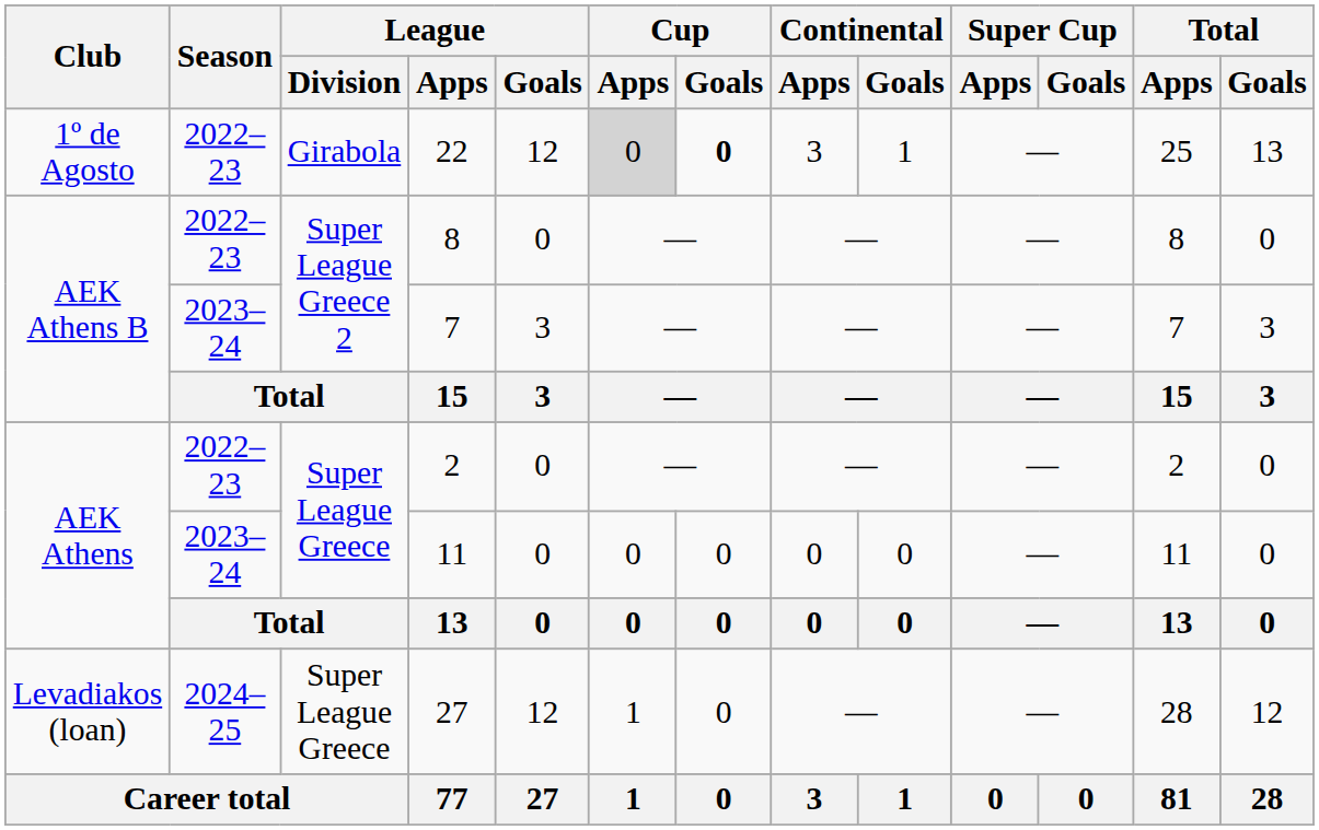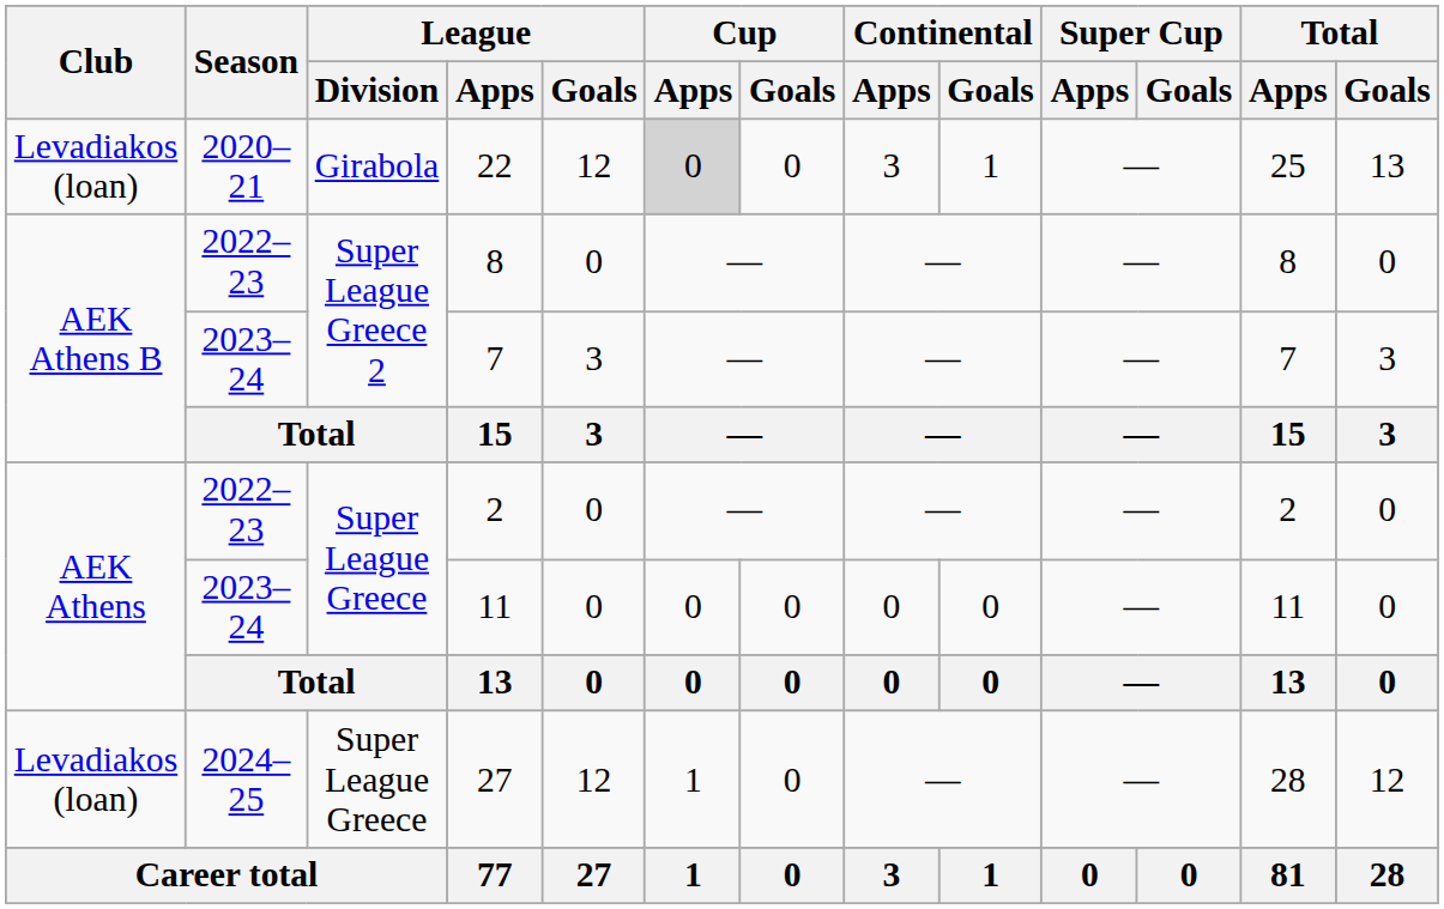 <table class="wikitable" style="text-align:center">
 <tr>
 <th rowspan="2">Club</th>
 <th rowspan="2">Season</th>
 <th colspan="3">League</th>
 <th colspan="2">Cup</th>
 <th colspan="2">Continental</th>
 <th colspan="2">Super Cup</th>
 <th colspan="2">Total</th>
 </tr>
 <tr>
 <th>Division</th>
 <th>Apps</th>
 <th>Goals</th>
 <th>Apps</th>
 <th>Goals</th>
 <th>Apps</th>
 <th>Goals</th>
 <th>Apps</th>
 <th>Goals</th>
 <th>Apps</th>
 <th>Goals</th>
 </tr>
 <tr>
-<td><a href='#'>1º de Agosto</a></td>
-<td><a href='#'>2022–23</a></td>
+<td><a href='#'>Levadiakos</a> (loan)</td>
+<td><a href='#'>2020–21</a></td>
 <td><a href='#'>Girabola</a></td>
 <td>22</td>
 <td>12</td>
 <td style="background: lightgrey;">0</td>
-<td><strong>0</strong></td>
+<td>0</td>
 <td>3</td>
 <td>1</td>
 <td colspan="2">—</td>
 <td>25</td>
 <td>13</td>
 </tr>
 <tr>
 <td rowspan="3"><a href='#'>AEK Athens B</a></td>
 <td><a href='#'>2022–23</a></td>
 <td rowspan="2"><a href='#'>Super League Greece 2</a></td>
 <td>8</td>
 <td>0</td>
 <td colspan="2">—</td>
 <td colspan="2">—</td>
 <td colspan="2">—</td>
 <td>8</td>
 <td>0</td>
 </tr>
 <tr>
 <td><a href='#'>2023–24</a></td>
 <td>7</td>
 <td>3</td>
 <td colspan="2">—</td>
 <td colspan="2">—</td>
 <td colspan="2">—</td>
 <td>7</td>
 <td>3</td>
 </tr>
 <tr>
 <th colspan="2">Total</th>
 <th>15</th>
 <th>3</th>
 <th colspan="2">—</th>
 <th colspan="2">—</th>
 <th colspan="2">—</th>
 <th>15</th>
 <th>3</th>
 </tr>
 <tr>
 <td rowspan="3"><a href='#'>AEK Athens</a></td>
 <td><a href='#'>2022–23</a></td>
 <td rowspan="2"><a href='#'>Super League Greece</a></td>
 <td>2</td>
 <td>0</td>
 <td colspan="2">—</td>
 <td colspan="2">—</td>
 <td colspan="2">—</td>
 <td>2</td>
 <td>0</td>
 </tr>
 <tr>
 <td><a href='#'>2023–24</a></td>
 <td>11</td>
 <td>0</td>
 <td>0</td>
 <td>0</td>
 <td>0</td>
 <td>0</td>
 <td colspan="2">—</td>
 <td>11</td>
 <td>0</td>
 </tr>
 <tr>
 <th colspan="2">Total</th>
 <th>13</th>
 <th>0</th>
 <th>0</th>
 <th>0</th>
 <th>0</th>
 <th>0</th>
 <th colspan="2">—</th>
 <th>13</th>
 <th>0</th>
 </tr>
 <tr>
 <td><a href='#'>Levadiakos</a> (loan)</td>
 <td><a href='#'>2024–25</a></td>
 <td>Super League Greece</td>
 <td>27</td>
 <td>12</td>
 <td>1</td>
 <td>0</td>
 <td colspan="2">—</td>
 <td colspan="2">—</td>
 <td>28</td>
 <td>12</td>
 </tr>
 <tr>
 <th colspan="3">Career total</th>
 <th>77</th>
 <th>27</th>
 <th>1</th>
 <th>0</th>
 <th>3</th>
 <th>1</th>
 <th>0</th>
 <th>0</th>
 <th>81</th>
 <th>28</th>
 </tr>
 </table>
